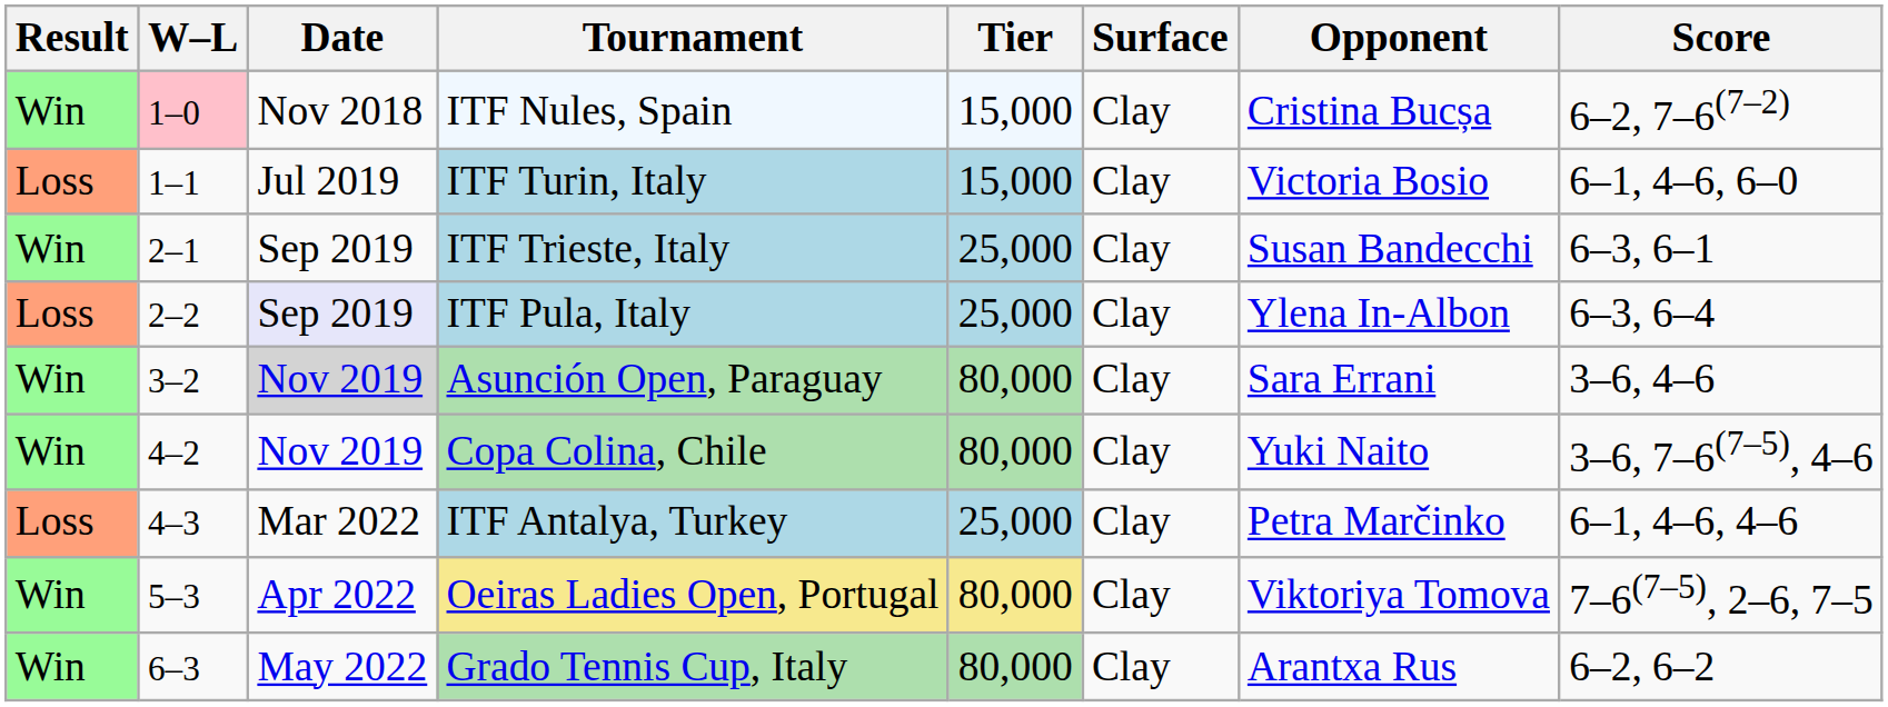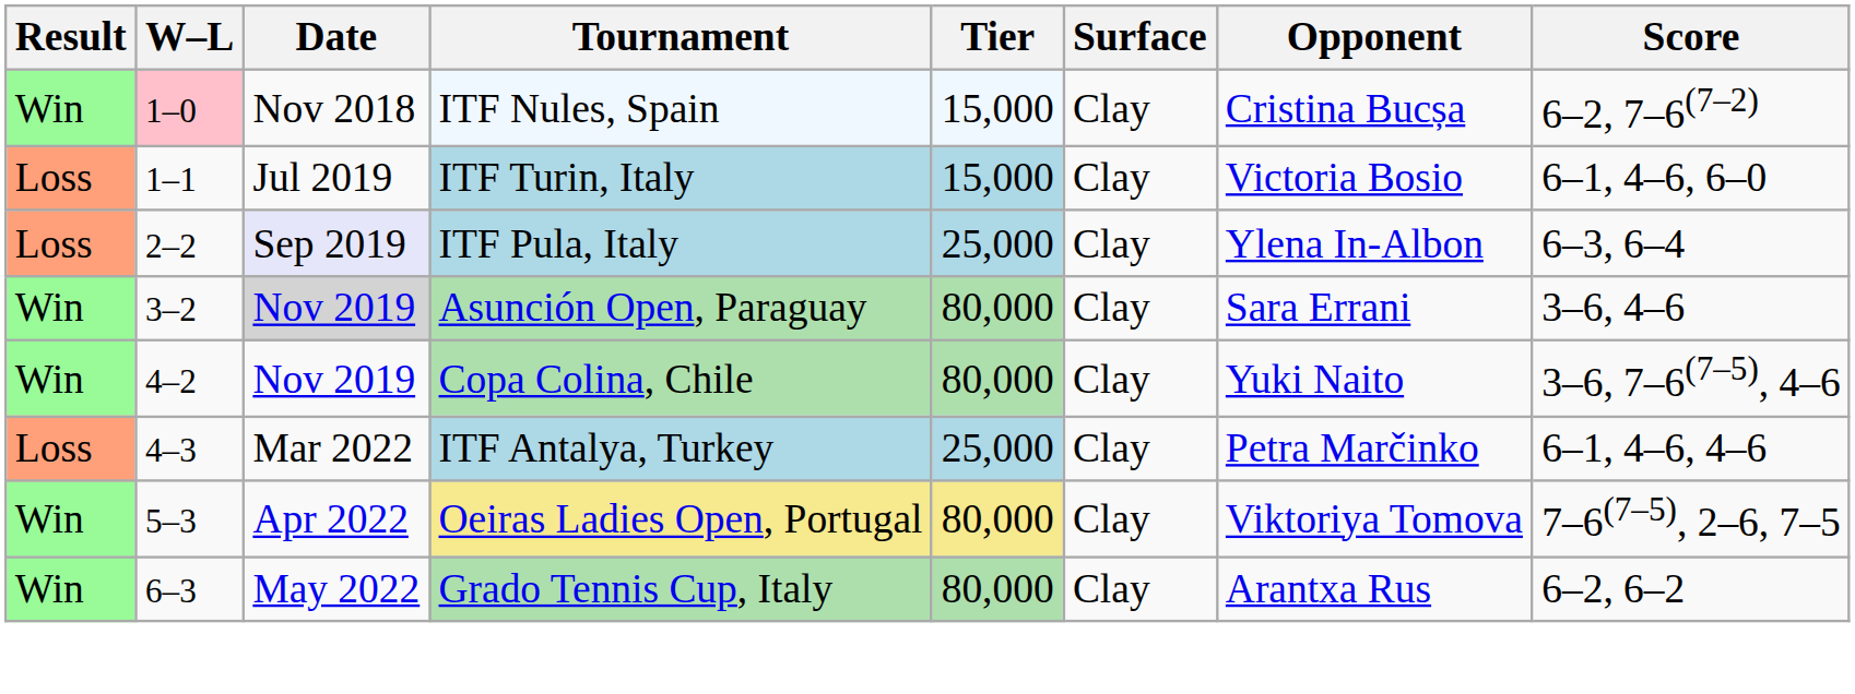 <table class="sortable wikitable">
 <tr>
 <th>Result</th>
 <th class="unsortable">W–L</th>
 <th>Date</th>
 <th>Tournament</th>
 <th>Tier</th>
 <th>Surface</th>
 <th>Opponent</th>
 <th class="unsortable">Score</th>
 </tr>
 <tr>
 <td bgcolor=98fb98>Win</td>
 <td style="background: pink;"><small>1–0</small></td>
 <td>Nov 2018</td>
 <td style="background:#f0f8ff;">ITF Nules, Spain</td>
 <td style="background:#f0f8ff;">15,000</td>
 <td>Clay</td>
 <td> <a href='#'>Cristina Bucșa</a></td>
 <td>6–2, 7–6<sup>(7–2)</sup></td>
 </tr>
 <tr>
 <td bgcolor=ffa07a>Loss</td>
 <td><small>1–1</small></td>
 <td>Jul 2019</td>
 <td style="background:lightblue;">ITF Turin, Italy</td>
 <td style="background:lightblue;">15,000</td>
 <td>Clay</td>
 <td> <a href='#'>Victoria Bosio</a></td>
 <td>6–1, 4–6, 6–0</td>
-</tr>
-<tr>
-<td bgcolor=98fb98>Win</td>
-<td><small>2–1</small></td>
-<td>Sep 2019</td>
-<td style="background:lightblue;">ITF Trieste, Italy</td>
-<td style="background:lightblue;">25,000</td>
-<td>Clay</td>
-<td> <a href='#'>Susan Bandecchi</a></td>
-<td>6–3, 6–1</td>
 </tr>
 <tr>
 <td bgcolor=ffa07a>Loss</td>
 <td><small>2–2</small></td>
 <td style="background: lavender;">Sep 2019</td>
 <td style="background:lightblue;">ITF Pula, Italy</td>
 <td style="background:lightblue;">25,000</td>
 <td>Clay</td>
 <td> <a href='#'>Ylena In-Albon</a></td>
 <td>6–3, 6–4</td>
 </tr>
 <tr>
 <td bgcolor=98fb98>Win</td>
 <td><small>3–2</small></td>
 <td style="background: lightgrey;"><a href='#'>Nov 2019</a></td>
 <td style="background:#addfad;"><a href='#'>Asunción Open</a>, Paraguay</td>
 <td style="background:#addfad;">80,000</td>
 <td>Clay</td>
 <td> <a href='#'>Sara Errani</a></td>
 <td>3–6, 4–6</td>
 </tr>
 <tr>
 <td bgcolor=98fb98>Win</td>
 <td><small>4–2</small></td>
 <td><a href='#'>Nov 2019</a></td>
 <td style="background:#addfad;"><a href='#'>Copa Colina</a>, Chile</td>
 <td style="background:#addfad;">80,000</td>
 <td>Clay</td>
 <td> <a href='#'>Yuki Naito</a></td>
 <td>3–6, 7–6<sup>(7–5)</sup>, 4–6</td>
 </tr>
 <tr>
 <td bgcolor=ffa07a>Loss</td>
 <td><small>4–3</small></td>
 <td>Mar 2022</td>
 <td style="background:lightblue;">ITF Antalya, Turkey</td>
 <td style="background:lightblue;">25,000</td>
 <td>Clay</td>
 <td> <a href='#'>Petra Marčinko</a></td>
 <td>6–1, 4–6, 4–6</td>
 </tr>
 <tr>
 <td bgcolor=98FB98>Win</td>
 <td><small>5–3</small></td>
 <td><a href='#'>Apr 2022</a></td>
 <td style="background:#f7e98e;"><a href='#'>Oeiras Ladies Open</a>, Portugal</td>
 <td style="background:#f7e98e;">80,000</td>
 <td>Clay</td>
 <td> <a href='#'>Viktoriya Tomova</a></td>
 <td>7–6<sup>(7–5)</sup>, 2–6, 7–5</td>
 </tr>
 <tr>
 <td bgcolor=98FB98>Win</td>
 <td><small>6–3</small></td>
 <td><a href='#'>May 2022</a></td>
 <td style="background:#addfad;"><a href='#'>Grado Tennis Cup</a>, Italy</td>
 <td style="background:#addfad;">80,000</td>
 <td>Clay</td>
 <td> <a href='#'>Arantxa Rus</a></td>
 <td>6–2, 6–2</td>
 </tr>
 </table>
